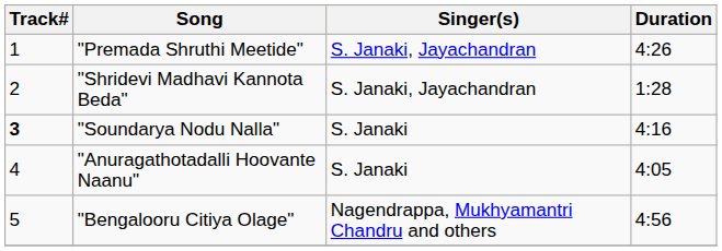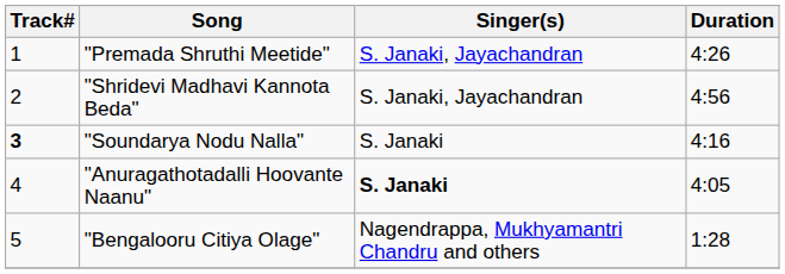 <table class="wikitable">
 <tr style="background:#ff9; text-align:center;">
 <th>Track#</th>
 <th>Song</th>
 <th>Singer(s)</th>
 <th>Duration</th>
 </tr>
 <tr>
 <td>1</td>
 <td>"Premada Shruthi Meetide"</td>
 <td><a href='#'>S. Janaki</a>, <a href='#'>Jayachandran</a></td>
 <td>4:26</td>
 </tr>
 <tr>
 <td>2</td>
 <td>"Shridevi Madhavi Kannota Beda"</td>
 <td>S. Janaki, Jayachandran</td>
-<td>1:28</td>
+<td>4:56</td>
 </tr>
 <tr>
 <td><strong>3</strong></td>
 <td>"Soundarya Nodu Nalla"</td>
 <td>S. Janaki</td>
 <td>4:16</td>
 </tr>
 <tr>
 <td>4</td>
 <td>"Anuragathotadalli Hoovante Naanu"</td>
-<td>S. Janaki</td>
+<td><strong>S. Janaki</strong></td>
 <td>4:05</td>
 </tr>
 <tr>
 <td>5</td>
 <td>"Bengalooru Citiya Olage"</td>
 <td>Nagendrappa, <a href='#'>Mukhyamantri Chandru</a> and others</td>
-<td>4:56</td>
+<td>1:28</td>
 </tr>
 <tr>
 </tr>
 </table>
